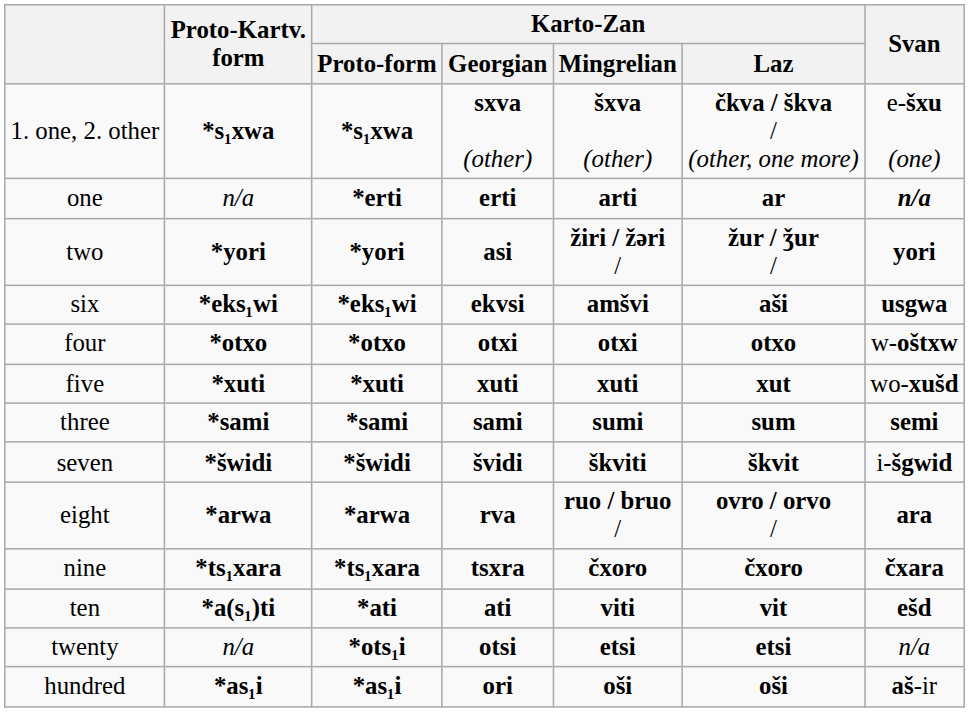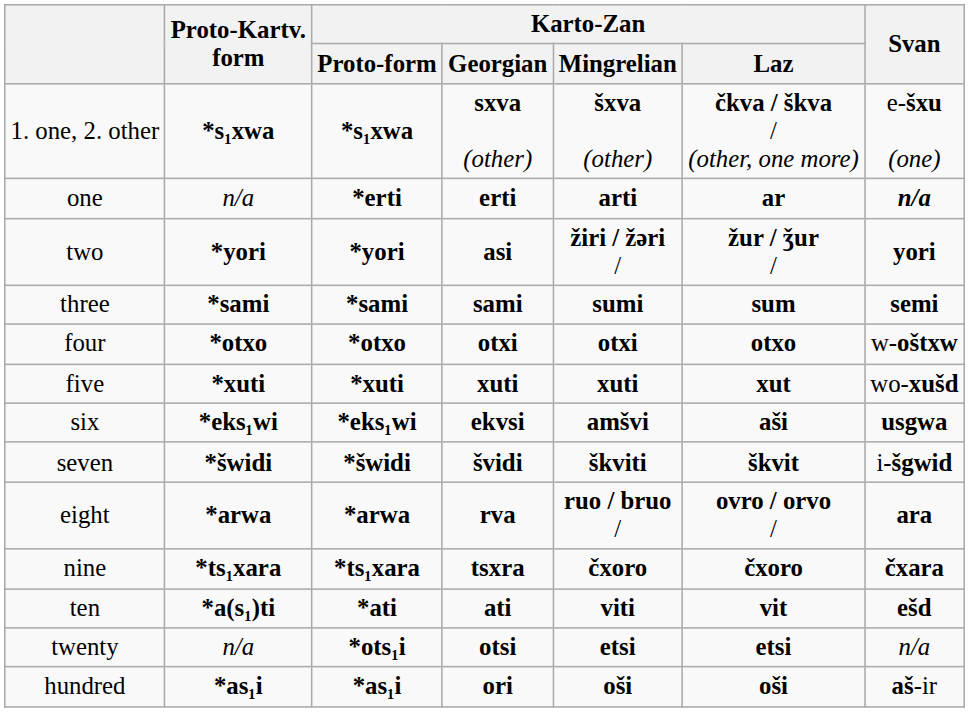 <table class="wikitable" style="text-align:center;">
 <tr>
 <th rowspan="2"> </th>
 <th rowspan="2">Proto-Kartv.<br>form</th>
 <th colspan="4">Karto-Zan</th>
 <th rowspan="2">Svan</th>
 </tr>
 <tr>
 <th>Proto-form</th>
 <th>Georgian</th>
 <th>Mingrelian</th>
 <th>Laz</th>
 </tr>
 <tr>
 <td>1. one, 2. other</td>
 <td><strong>*s₁xwa</strong><br></td>
 <td><strong>*s₁xwa</strong><br></td>
 <td><strong>sxva</strong><br><br><em>(other)</em></td>
 <td><strong>šxva</strong><br><br><em>(other)</em></td>
 <td><strong>čkva / škva</strong><br> / <br><em>(other, one more)</em></td>
 <td>e-<strong>šxu</strong><br><br><em>(one)</em></td>
 </tr>
 <tr>
 <td>one</td>
 <td><em>n/a</em></td>
 <td><strong>*erti</strong><br></td>
 <td><strong>erti</strong><br></td>
 <td><strong>arti</strong><br></td>
 <td><strong>ar</strong><br></td>
 <td><strong><em>n/a</em></strong></td>
 </tr>
 <tr>
 <td>two</td>
 <td><strong>*yori</strong><br></td>
 <td><strong>*yori</strong><br></td>
 <td><strong>asi</strong><br></td>
 <td><strong>žiri / žəri</strong><br> / </td>
 <td><strong>žur / ǯur</strong> <br> / </td>
 <td><strong>yori</strong><br></td>
 </tr>
 <tr>
-<td>six</td>
-<td><strong>*eks₁wi</strong><br></td>
-<td><strong>*eks₁wi</strong><br></td>
-<td><strong>ekvsi</strong><br></td>
-<td><strong>amšvi</strong><br></td>
-<td><strong>aši</strong><br></td>
-<td><strong>usgwa</strong><br></td>
+<td>three</td>
+<td><strong>*sami</strong><br></td>
+<td><strong>*sami</strong><br></td>
+<td><strong>sami</strong><br></td>
+<td><strong>sumi</strong><br></td>
+<td><strong>sum</strong><br></td>
+<td><strong>semi</strong><br></td>
 </tr>
 <tr>
 <td>four</td>
 <td><strong>*otxo</strong><br></td>
 <td><strong>*otxo</strong><br></td>
 <td><strong>otxi</strong><br></td>
 <td><strong>otxi</strong><br></td>
 <td><strong>otxo</strong><br></td>
 <td>w-<strong>oštxw</strong><br></td>
 </tr>
 <tr>
 <td>five</td>
 <td><strong>*xuti</strong><br></td>
 <td><strong>*xuti</strong><br></td>
 <td><strong>xuti</strong><br></td>
 <td><strong>xuti</strong><br></td>
 <td><strong>xut</strong><br></td>
 <td>wo-<strong>xušd</strong><br></td>
 </tr>
 <tr>
-<td>three</td>
-<td><strong>*sami</strong><br></td>
-<td><strong>*sami</strong><br></td>
-<td><strong>sami</strong><br></td>
-<td><strong>sumi</strong><br></td>
-<td><strong>sum</strong><br></td>
-<td><strong>semi</strong><br></td>
+<td>six</td>
+<td><strong>*eks₁wi</strong><br></td>
+<td><strong>*eks₁wi</strong><br></td>
+<td><strong>ekvsi</strong><br></td>
+<td><strong>amšvi</strong><br></td>
+<td><strong>aši</strong><br></td>
+<td><strong>usgwa</strong><br></td>
 </tr>
 <tr>
 <td>seven</td>
 <td><strong>*šwidi</strong><br></td>
 <td><strong>*šwidi</strong><br></td>
 <td><strong>švidi</strong><br></td>
 <td><strong>škviti</strong><br></td>
 <td><strong>škvit</strong><br></td>
 <td>i-<strong>šgwid</strong><br></td>
 </tr>
 <tr>
 <td>eight</td>
 <td><strong>*arwa</strong><br></td>
 <td><strong>*arwa</strong><br></td>
 <td><strong>rva</strong><br></td>
 <td><strong>ruo / bruo</strong><br> / </td>
 <td><strong>ovro / orvo</strong><br> / </td>
 <td><strong>ara</strong><br></td>
 </tr>
 <tr>
 <td>nine</td>
 <td><strong>*ts₁xara</strong><br></td>
 <td><strong>*ts₁xara</strong><br></td>
 <td><strong>tsxra</strong><br></td>
 <td><strong>čxoro</strong><br></td>
 <td><strong>čxoro</strong><br></td>
 <td><strong>čxara</strong><br></td>
 </tr>
 <tr>
 <td>ten</td>
 <td><strong>*a(s₁)ti</strong><br></td>
 <td><strong>*ati</strong><br></td>
 <td><strong>ati</strong><br></td>
 <td><strong>viti</strong><br></td>
 <td><strong>vit</strong><br></td>
 <td><strong>ešd</strong><br></td>
 </tr>
 <tr>
 <td>twenty</td>
 <td><em>n/a</em></td>
 <td><strong>*ots₁i</strong><br></td>
 <td><strong>otsi</strong><br></td>
 <td><strong>etsi</strong><br></td>
 <td><strong>etsi</strong><br></td>
 <td><em>n/a</em></td>
 </tr>
 <tr>
 <td>hundred</td>
 <td><strong>*as₁i</strong><br></td>
 <td><strong>*as₁i</strong><br></td>
 <td><strong>ori</strong><br></td>
 <td><strong>oši</strong><br></td>
 <td><strong>oši</strong><br></td>
 <td><strong>aš</strong>-ir<br></td>
 </tr>
 </table>
